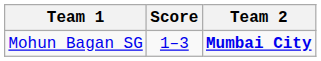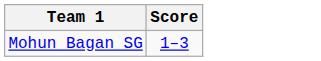 <table class="wikitable" style="text-align:center">
 <tr>
 <th>Team 1</th>
 <th>Score</th>
-<th>Team 2</th>
 </tr>
 <tr>
 <td><a href='#'>Mohun Bagan SG</a></td>
 <td align="center"><a href='#'>1–3</a></td>
-<td><strong><a href='#'>Mumbai City</a></strong></td>
 </tr>
 </table>
